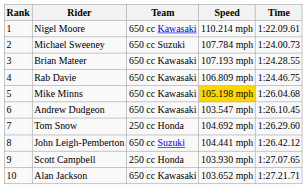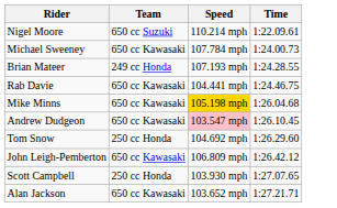 <table class="wikitable" style="font-size: 95%;">
 <tr style="background:#efefef;">
-<th>Rank</th>
 <th>Rider</th>
 <th>Team</th>
 <th>Speed</th>
 <th>Time</th>
 </tr>
 <tr>
-<td>1</td>
 <td> Nigel Moore</td>
-<td>650 cc <a href='#'>Kawasaki</a></td>
+<td>650 cc <a href='#'>Suzuki</a></td>
 <td>110.214 mph</td>
 <td>1:22.09.61</td>
 </tr>
 <tr>
-<td>2</td>
 <td>  Michael Sweeney</td>
-<td>650 cc Suzuki</td>
+<td>650 cc Kawasaki</td>
 <td>107.784 mph</td>
 <td>1:24.00.73</td>
 </tr>
 <tr>
-<td>3</td>
 <td>  Brian Mateer</td>
-<td>650 cc Kawasaki</td>
+<td>249 cc <a href='#'>Honda</a></td>
 <td>107.193 mph</td>
 <td>1:24.28.55</td>
 </tr>
 <tr>
-<td>4</td>
 <td> Rab Davie</td>
 <td>650 cc Kawasaki</td>
-<td>106.809 mph</td>
+<td>104.441 mph</td>
 <td>1:24.46.75</td>
 </tr>
 <tr>
-<td>5</td>
 <td> Mike Minns</td>
 <td>650 cc Kawasaki</td>
 <td style="background: gold;">105.198 mph</td>
 <td>1:26.04.68</td>
 </tr>
 <tr>
-<td>6</td>
 <td> Andrew Dudgeon</td>
 <td>650 cc Kawasaki</td>
-<td>103.547 mph</td>
+<td style="background: pink;">103.547 mph</td>
 <td>1:26.10.45</td>
 </tr>
 <tr>
-<td>7</td>
 <td> Tom Snow</td>
 <td>250 cc Honda</td>
 <td>104.692 mph</td>
 <td>1:26.29.60</td>
 </tr>
 <tr>
-<td>8</td>
 <td> John Leigh-Pemberton</td>
-<td>650 cc <a href='#'>Suzuki</a></td>
-<td>104.441 mph</td>
+<td>650 cc <a href='#'>Kawasaki</a></td>
+<td>106.809 mph</td>
 <td>1:26.42.12</td>
 </tr>
 <tr>
-<td>9</td>
 <td> Scott Campbell</td>
 <td>250 cc Honda</td>
 <td>103.930 mph</td>
 <td>1:27.07.65</td>
 </tr>
 <tr>
-<td>10</td>
 <td> Alan Jackson</td>
 <td>650 cc Kawasaki</td>
 <td>103.652 mph</td>
 <td>1:27.21.71</td>
 </tr>
 </table>
